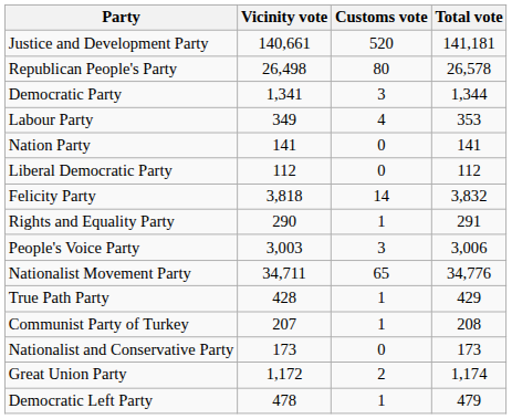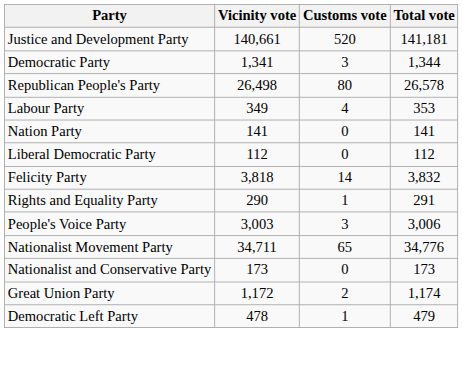 <table class="wikitable sortable">
 <tr>
 <th style="text-align:center;">Party</th>
 <th style="text-align:center;">Vicinity vote</th>
 <th style="text-align:center;">Customs vote</th>
 <th style="text-align:center;">Total vote</th>
 </tr>
 <tr>
 <td>Justice and Development Party</td>
 <td style="text-align:center;">140,661</td>
 <td style="text-align:center;">520</td>
 <td style="text-align:center;">141,181</td>
 </tr>
 <tr>
+<td>Democratic Party</td>
+<td style="text-align:center;">1,341</td>
+<td style="text-align:center;">3</td>
+<td style="text-align:center;">1,344</td>
+</tr>
+<tr>
 <td>Republican People's Party</td>
 <td style="text-align:center;">26,498</td>
 <td style="text-align:center;">80</td>
 <td style="text-align:center;">26,578</td>
-</tr>
-<tr>
-<td>Democratic Party</td>
-<td style="text-align:center;">1,341</td>
-<td style="text-align:center;">3</td>
-<td style="text-align:center;">1,344</td>
 </tr>
 <tr>
 <td>Labour Party</td>
 <td style="text-align:center;">349</td>
 <td style="text-align:center;">4</td>
 <td style="text-align:center;">353</td>
 </tr>
 <tr>
 <td>Nation Party</td>
 <td style="text-align:center;">141</td>
 <td style="text-align:center;">0</td>
 <td style="text-align:center;">141</td>
 </tr>
 <tr>
 <td>Liberal Democratic Party</td>
 <td style="text-align:center;">112</td>
 <td style="text-align:center;">0</td>
 <td style="text-align:center;">112</td>
 </tr>
 <tr>
 <td>Felicity Party</td>
 <td style="text-align:center;">3,818</td>
 <td style="text-align:center;">14</td>
 <td style="text-align:center;">3,832</td>
 </tr>
 <tr>
 <td>Rights and Equality Party</td>
 <td style="text-align:center;">290</td>
 <td style="text-align:center;">1</td>
 <td style="text-align:center;">291</td>
 </tr>
 <tr>
 <td>People's Voice Party</td>
 <td style="text-align:center;">3,003</td>
 <td style="text-align:center;">3</td>
 <td style="text-align:center;">3,006</td>
 </tr>
 <tr>
 <td>Nationalist Movement Party</td>
 <td style="text-align:center;">34,711</td>
 <td style="text-align:center;">65</td>
 <td style="text-align:center;">34,776</td>
 </tr>
 <tr>
-<td>True Path Party</td>
-<td style="text-align:center;">428</td>
-<td style="text-align:center;">1</td>
-<td style="text-align:center;">429</td>
-</tr>
-<tr>
-<td>Communist Party of Turkey</td>
-<td style="text-align:center;">207</td>
-<td style="text-align:center;">1</td>
-<td style="text-align:center;">208</td>
-</tr>
-<tr>
 <td>Nationalist and Conservative Party</td>
 <td style="text-align:center;">173</td>
 <td style="text-align:center;">0</td>
 <td style="text-align:center;">173</td>
 </tr>
 <tr>
 <td>Great Union Party</td>
 <td style="text-align:center;">1,172</td>
 <td style="text-align:center;">2</td>
 <td style="text-align:center;">1,174</td>
 </tr>
 <tr>
 <td>Democratic Left Party</td>
 <td style="text-align:center;">478</td>
 <td style="text-align:center;">1</td>
 <td style="text-align:center;">479</td>
 </tr>
 </table>
